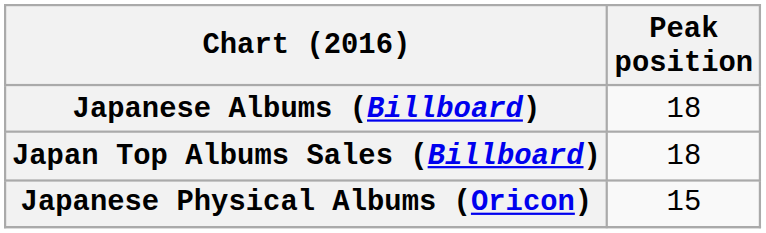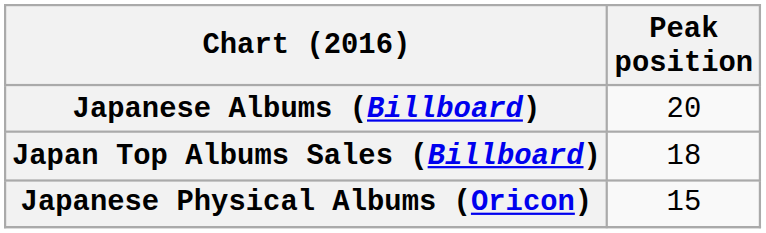 <table class="wikitable sortable plainrowheaders" style="text-align:center">
 <tr>
 <th scope="col">Chart (2016)</th>
 <th scope="col">Peak<br> position</th>
 </tr>
 <tr>
 <th scope="row">Japanese Albums (<em><a href='#'>Billboard</a></em>)</th>
-<td>18</td>
+<td>20</td>
 </tr>
 <tr>
 <th scope="row">Japan Top Albums Sales (<em><a href='#'>Billboard</a></em>)</th>
 <td>18</td>
 </tr>
 <tr>
 <th scope="row">Japanese Physical Albums (<a href='#'>Oricon</a>)</th>
 <td>15</td>
 </tr>
 <tr>
 </tr>
 </table>
